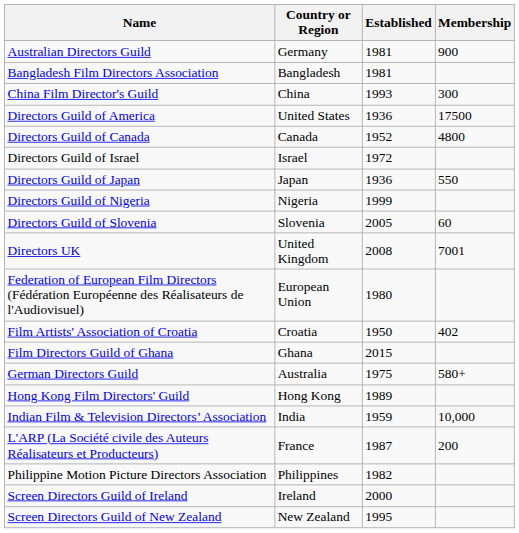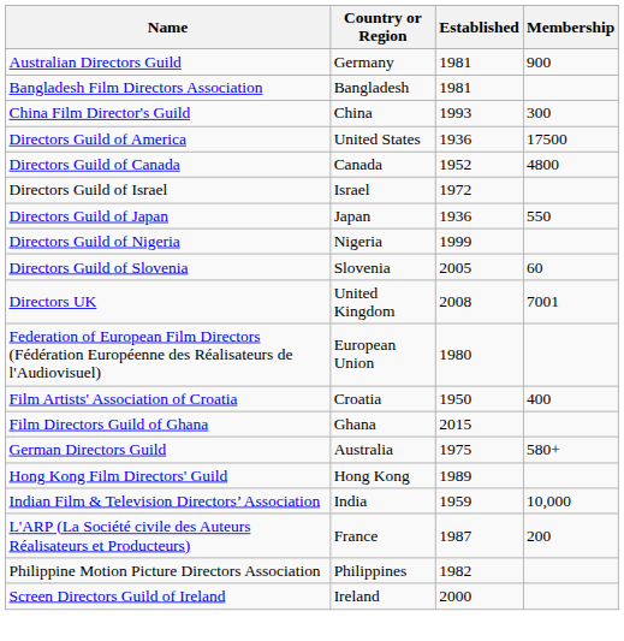 <table class="wikitable">
 <tr>
 <th>Name</th>
 <th>Country or Region</th>
 <th>Established</th>
 <th>Membership</th>
 </tr>
 <tr>
 <td><a href='#'>Australian Directors Guild</a></td>
 <td>Germany</td>
 <td>1981</td>
 <td>900</td>
 </tr>
 <tr>
 <td><a href='#'>Bangladesh Film Directors Association</a></td>
 <td>Bangladesh</td>
 <td>1981</td>
 <td></td>
 </tr>
 <tr>
 <td><a href='#'>China Film Director's Guild</a></td>
 <td>China</td>
 <td>1993</td>
 <td>300</td>
 </tr>
 <tr>
 <td><a href='#'>Directors Guild of America</a></td>
 <td>United States</td>
 <td>1936</td>
 <td>17500</td>
 </tr>
 <tr>
 <td><a href='#'>Directors Guild of Canada</a></td>
 <td>Canada</td>
 <td>1952</td>
 <td>4800</td>
 </tr>
 <tr>
 <td>Directors Guild of Israel</td>
 <td>Israel</td>
 <td>1972</td>
 <td></td>
 </tr>
 <tr>
 <td><a href='#'>Directors Guild of Japan</a></td>
 <td>Japan</td>
 <td>1936</td>
 <td>550</td>
 </tr>
 <tr>
 <td><a href='#'>Directors Guild of Nigeria</a></td>
 <td>Nigeria</td>
 <td>1999</td>
 <td></td>
 </tr>
 <tr>
 <td><a href='#'>Directors Guild of Slovenia</a></td>
 <td>Slovenia</td>
 <td>2005</td>
 <td>60</td>
 </tr>
 <tr>
 <td><a href='#'>Directors UK</a></td>
 <td>United Kingdom</td>
 <td>2008</td>
 <td>7001</td>
 </tr>
 <tr>
 <td><a href='#'>Federation of European Film Directors</a> (Fédération Européenne des Réalisateurs de l'Audiovisuel)</td>
 <td>European Union</td>
 <td>1980</td>
 <td></td>
 </tr>
 <tr>
 <td><a href='#'>Film Artists' Association of Croatia</a></td>
 <td>Croatia</td>
 <td>1950</td>
-<td>402</td>
+<td>400</td>
 </tr>
 <tr>
 <td><a href='#'>Film Directors Guild of Ghana</a></td>
 <td>Ghana</td>
 <td>2015</td>
 <td></td>
 </tr>
 <tr>
 <td><a href='#'>German Directors Guild</a></td>
 <td>Australia</td>
 <td>1975</td>
 <td>580+</td>
 </tr>
 <tr>
 <td><a href='#'>Hong Kong Film Directors' Guild</a></td>
 <td>Hong Kong</td>
 <td>1989</td>
 <td></td>
 </tr>
 <tr>
 <td><a href='#'>Indian Film & Television Directors’ Association</a></td>
 <td>India</td>
 <td>1959</td>
 <td>10,000</td>
 </tr>
 <tr>
 <td><a href='#'>L'ARP (La Société civile des Auteurs Réalisateurs et Producteurs)</a></td>
 <td>France</td>
 <td>1987</td>
 <td>200</td>
 </tr>
 <tr>
 <td>Philippine Motion Picture Directors Association</td>
 <td>Philippines</td>
 <td>1982</td>
 <td></td>
 </tr>
 <tr>
 <td><a href='#'>Screen Directors Guild of Ireland</a></td>
 <td>Ireland</td>
 <td>2000</td>
 <td></td>
 </tr>
-<tr>
-<td><a href='#'>Screen Directors Guild of New Zealand</a></td>
-<td>New Zealand</td>
-<td>1995</td>
-<td></td>
-</tr>
 </table>
